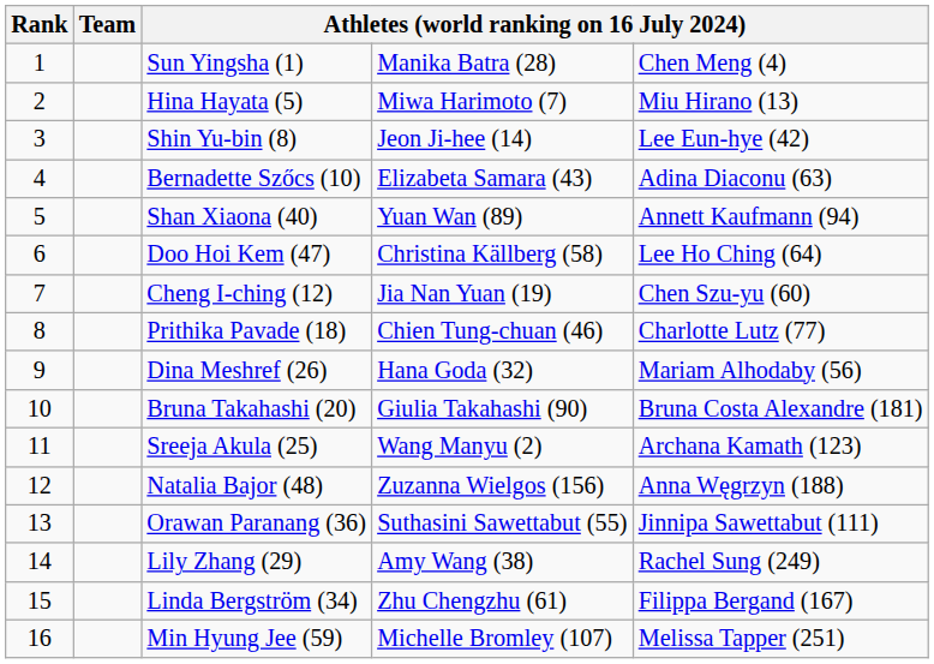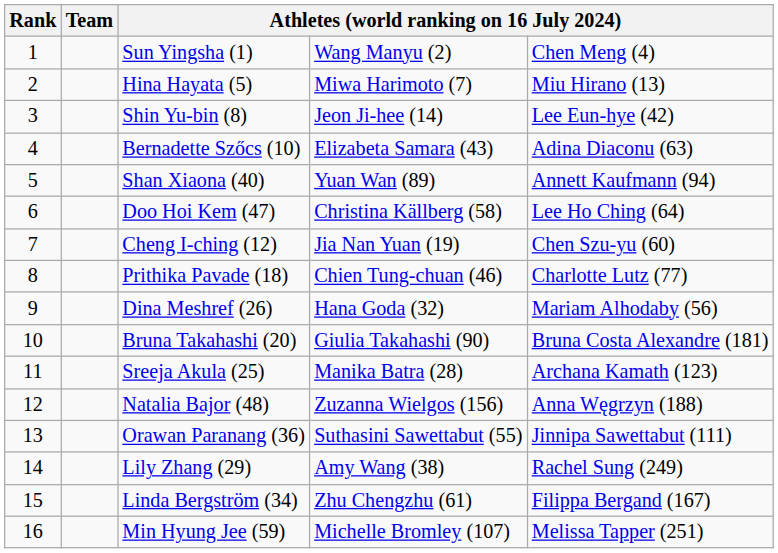 <table class="wikitable sortable">
 <tr>
 <th>Rank</th>
 <th>Team</th>
 <th class="unsortable" colspan="3">Athletes (world ranking on 16 July 2024)</th>
 </tr>
 <tr>
 <td align="center">1</td>
 <td></td>
 <td><a href='#'>Sun Yingsha</a> (1)</td>
-<td><a href='#'>Manika Batra</a> (28)</td>
+<td><a href='#'>Wang Manyu</a> (2)</td>
 <td><a href='#'>Chen Meng</a> (4)</td>
 </tr>
 <tr>
 <td align="center">2</td>
 <td></td>
 <td><a href='#'>Hina Hayata</a> (5)</td>
 <td><a href='#'>Miwa Harimoto</a> (7)</td>
 <td><a href='#'>Miu Hirano</a> (13)</td>
 </tr>
 <tr>
 <td align="center">3</td>
 <td></td>
 <td><a href='#'>Shin Yu-bin</a> (8)</td>
 <td><a href='#'>Jeon Ji-hee</a> (14)</td>
 <td><a href='#'>Lee Eun-hye</a> (42)</td>
 </tr>
 <tr>
 <td align="center">4</td>
 <td></td>
 <td><a href='#'>Bernadette Szőcs</a> (10)</td>
 <td><a href='#'>Elizabeta Samara</a> (43)</td>
 <td><a href='#'>Adina Diaconu</a> (63)</td>
 </tr>
 <tr>
 <td align="center">5</td>
 <td></td>
 <td><a href='#'>Shan Xiaona</a> (40)</td>
 <td><a href='#'>Yuan Wan</a> (89)</td>
 <td><a href='#'>Annett Kaufmann</a> (94)</td>
 </tr>
 <tr>
 <td align="center">6</td>
 <td></td>
 <td><a href='#'>Doo Hoi Kem</a> (47)</td>
 <td><a href='#'>Christina Källberg</a> (58)</td>
 <td><a href='#'>Lee Ho Ching</a> (64)</td>
 </tr>
 <tr>
 <td align="center">7</td>
 <td></td>
 <td><a href='#'>Cheng I-ching</a> (12)</td>
 <td><a href='#'>Jia Nan Yuan</a> (19)</td>
 <td><a href='#'>Chen Szu-yu</a> (60)</td>
 </tr>
 <tr>
 <td align="center">8</td>
 <td></td>
 <td><a href='#'>Prithika Pavade</a> (18)</td>
 <td><a href='#'>Chien Tung-chuan</a> (46)</td>
 <td><a href='#'>Charlotte Lutz</a> (77)</td>
 </tr>
 <tr>
 <td align="center">9</td>
 <td></td>
 <td><a href='#'>Dina Meshref</a> (26)</td>
 <td><a href='#'>Hana Goda</a> (32)</td>
 <td><a href='#'>Mariam Alhodaby</a> (56)</td>
 </tr>
 <tr>
 <td align="center">10</td>
 <td></td>
 <td><a href='#'>Bruna Takahashi</a> (20)</td>
 <td><a href='#'>Giulia Takahashi</a> (90)</td>
 <td><a href='#'>Bruna Costa Alexandre</a> (181)</td>
 </tr>
 <tr>
 <td align="center">11</td>
 <td></td>
 <td><a href='#'>Sreeja Akula</a> (25)</td>
-<td><a href='#'>Wang Manyu</a> (2)</td>
+<td><a href='#'>Manika Batra</a> (28)</td>
 <td><a href='#'>Archana Kamath</a> (123)</td>
 </tr>
 <tr>
 <td align="center">12</td>
 <td></td>
 <td><a href='#'>Natalia Bajor</a> (48)</td>
 <td><a href='#'>Zuzanna Wielgos</a> (156)</td>
 <td><a href='#'>Anna Węgrzyn</a> (188)</td>
 </tr>
 <tr>
 <td align="center">13</td>
 <td></td>
 <td><a href='#'>Orawan Paranang</a> (36)</td>
 <td><a href='#'>Suthasini Sawettabut</a> (55)</td>
 <td><a href='#'>Jinnipa Sawettabut</a> (111)</td>
 </tr>
 <tr>
 <td align="center">14</td>
 <td></td>
 <td><a href='#'>Lily Zhang</a> (29)</td>
 <td><a href='#'>Amy Wang</a> (38)</td>
 <td><a href='#'>Rachel Sung</a> (249)</td>
 </tr>
 <tr>
 <td align="center">15</td>
 <td></td>
 <td><a href='#'>Linda Bergström</a> (34)</td>
 <td><a href='#'>Zhu Chengzhu</a> (61)</td>
 <td><a href='#'>Filippa Bergand</a> (167)</td>
 </tr>
 <tr>
 <td align="center">16</td>
 <td></td>
 <td><a href='#'>Min Hyung Jee</a> (59)</td>
 <td><a href='#'>Michelle Bromley</a> (107)</td>
 <td><a href='#'>Melissa Tapper</a> (251)</td>
 </tr>
 </table>
